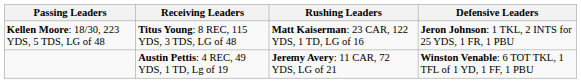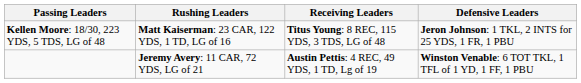 <table class="wikitable">
 <tr>
 <th>Passing Leaders</th>
+<th>Rushing Leaders</th>
 <th>Receiving Leaders</th>
-<th>Rushing Leaders</th>
 <th>Defensive Leaders</th>
 </tr>
 <tr>
 <td><strong>Kellen Moore</strong>: 18/30, 223 YDS, 5 TDS, LG of 48</td>
+<td><strong>Matt Kaiserman</strong>: 23 CAR, 122 YDS, 1 TD, LG of 16</td>
 <td><strong>Titus Young</strong>: 8 REC, 115 YDS, 3 TDS, LG of 48</td>
-<td><strong>Matt Kaiserman</strong>: 23 CAR, 122 YDS, 1 TD, LG of 16</td>
 <td><strong>Jeron Johnson</strong>: 1 TKL, 2 INTS for 25 YDS, 1 FR, 1 PBU</td>
 </tr>
 <tr>
 <td></td>
+<td><strong>Jeremy Avery</strong>: 11 CAR, 72 YDS, LG of 21</td>
 <td><strong>Austin Pettis</strong>: 4 REC, 49 YDS, 1 TD, Lg of 19</td>
-<td><strong>Jeremy Avery</strong>: 11 CAR, 72 YDS, LG of 21</td>
 <td><strong>Winston Venable</strong>: 6 TOT TKL, 1 TFL of 1 YD, 1 FF, 1 PBU</td>
 </tr>
 </table>
